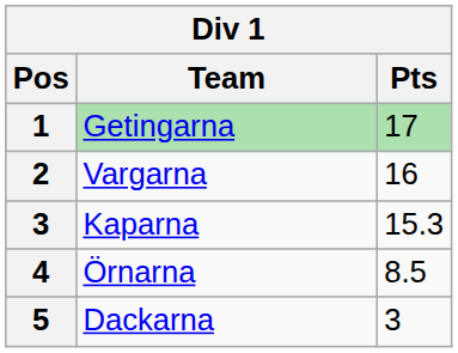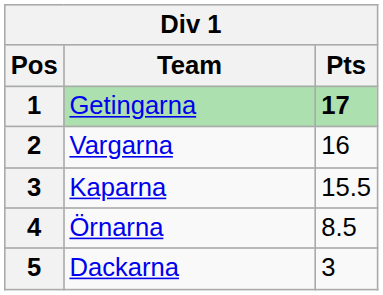 <table class="wikitable">
 <tr>
 <th colspan="3">Div 1</th>
 </tr>
 <tr>
 <th width=20>Pos</th>
 <th width=150>Team</th>
 <th width=30>Pts</th>
 </tr>
 <tr style="background:#ACE1AF;">
 <th>1</th>
 <td><a href='#'>Getingarna</a></td>
-<td>17</td>
+<td><strong>17</strong></td>
 </tr>
 <tr>
 <th>2</th>
 <td><a href='#'>Vargarna</a></td>
 <td>16</td>
 </tr>
 <tr>
 <th>3</th>
 <td><a href='#'>Kaparna</a></td>
-<td>15.3</td>
+<td>15.5</td>
 </tr>
 <tr>
 <th>4</th>
 <td><a href='#'>Örnarna</a></td>
 <td>8.5</td>
 </tr>
 <tr>
 <th>5</th>
 <td><a href='#'>Dackarna</a></td>
 <td>3</td>
 </tr>
 </table>
